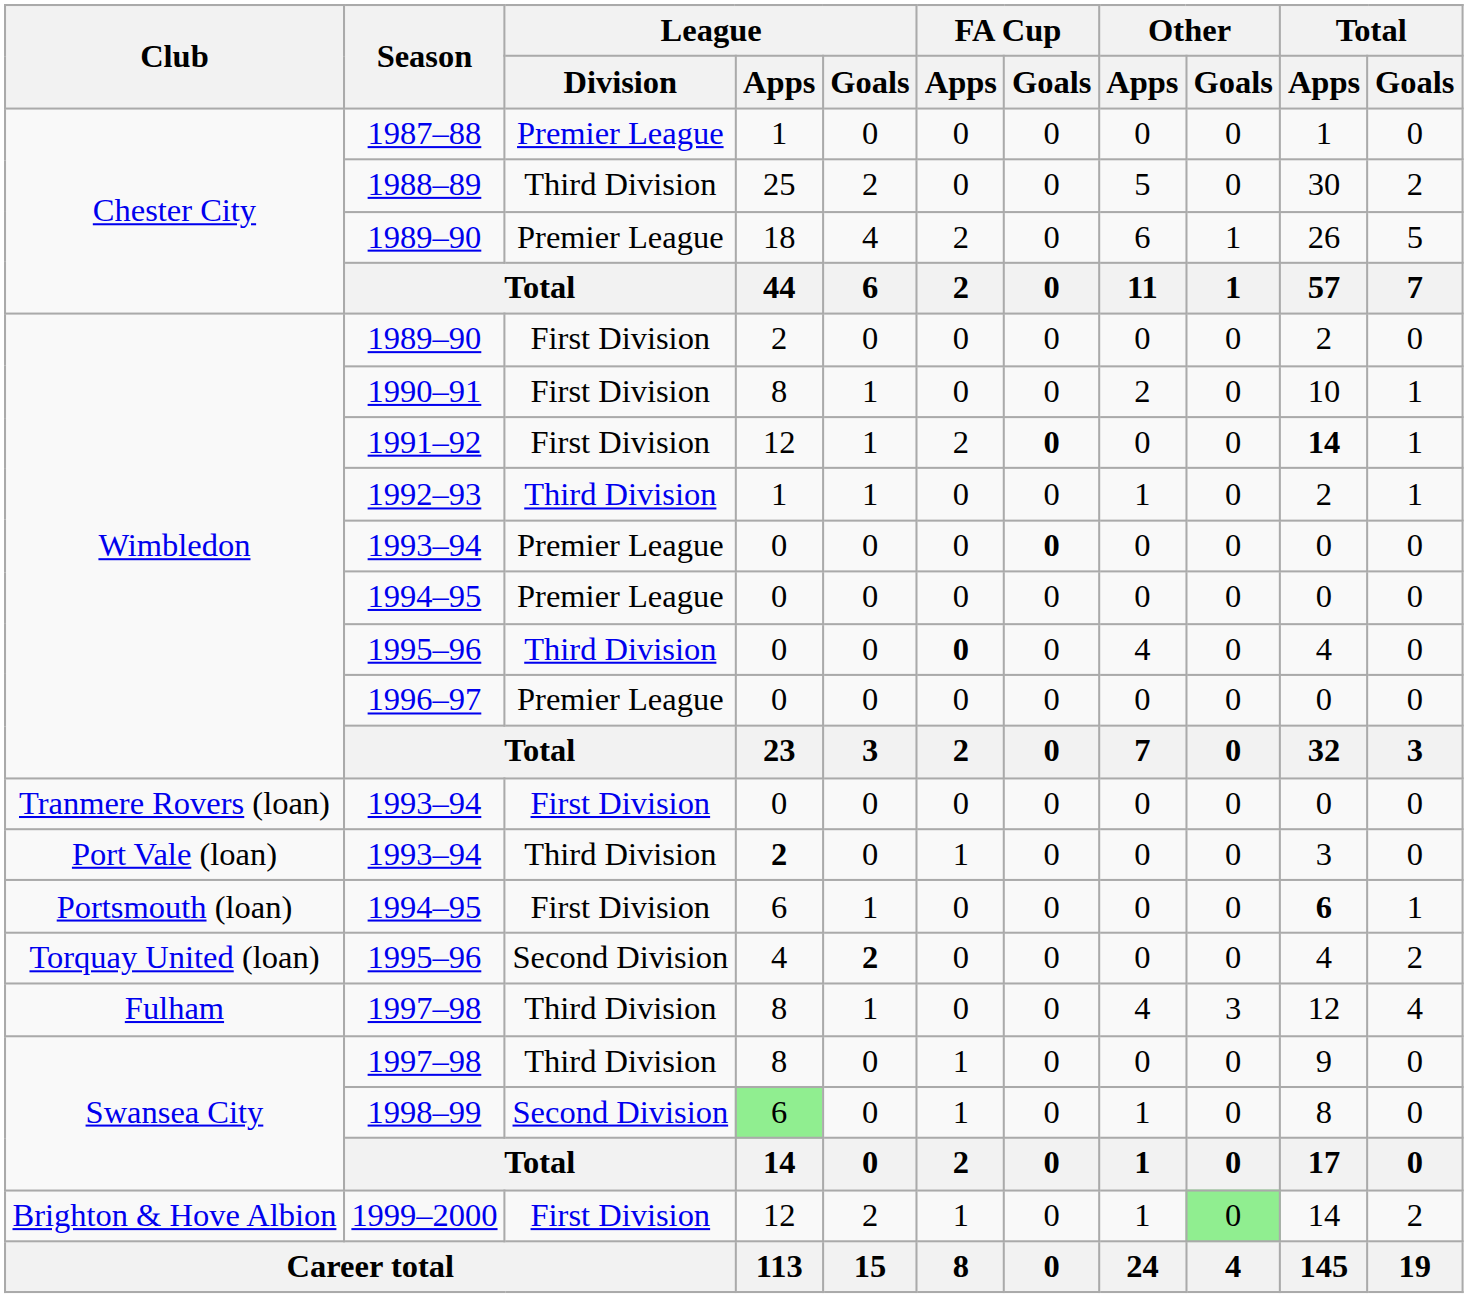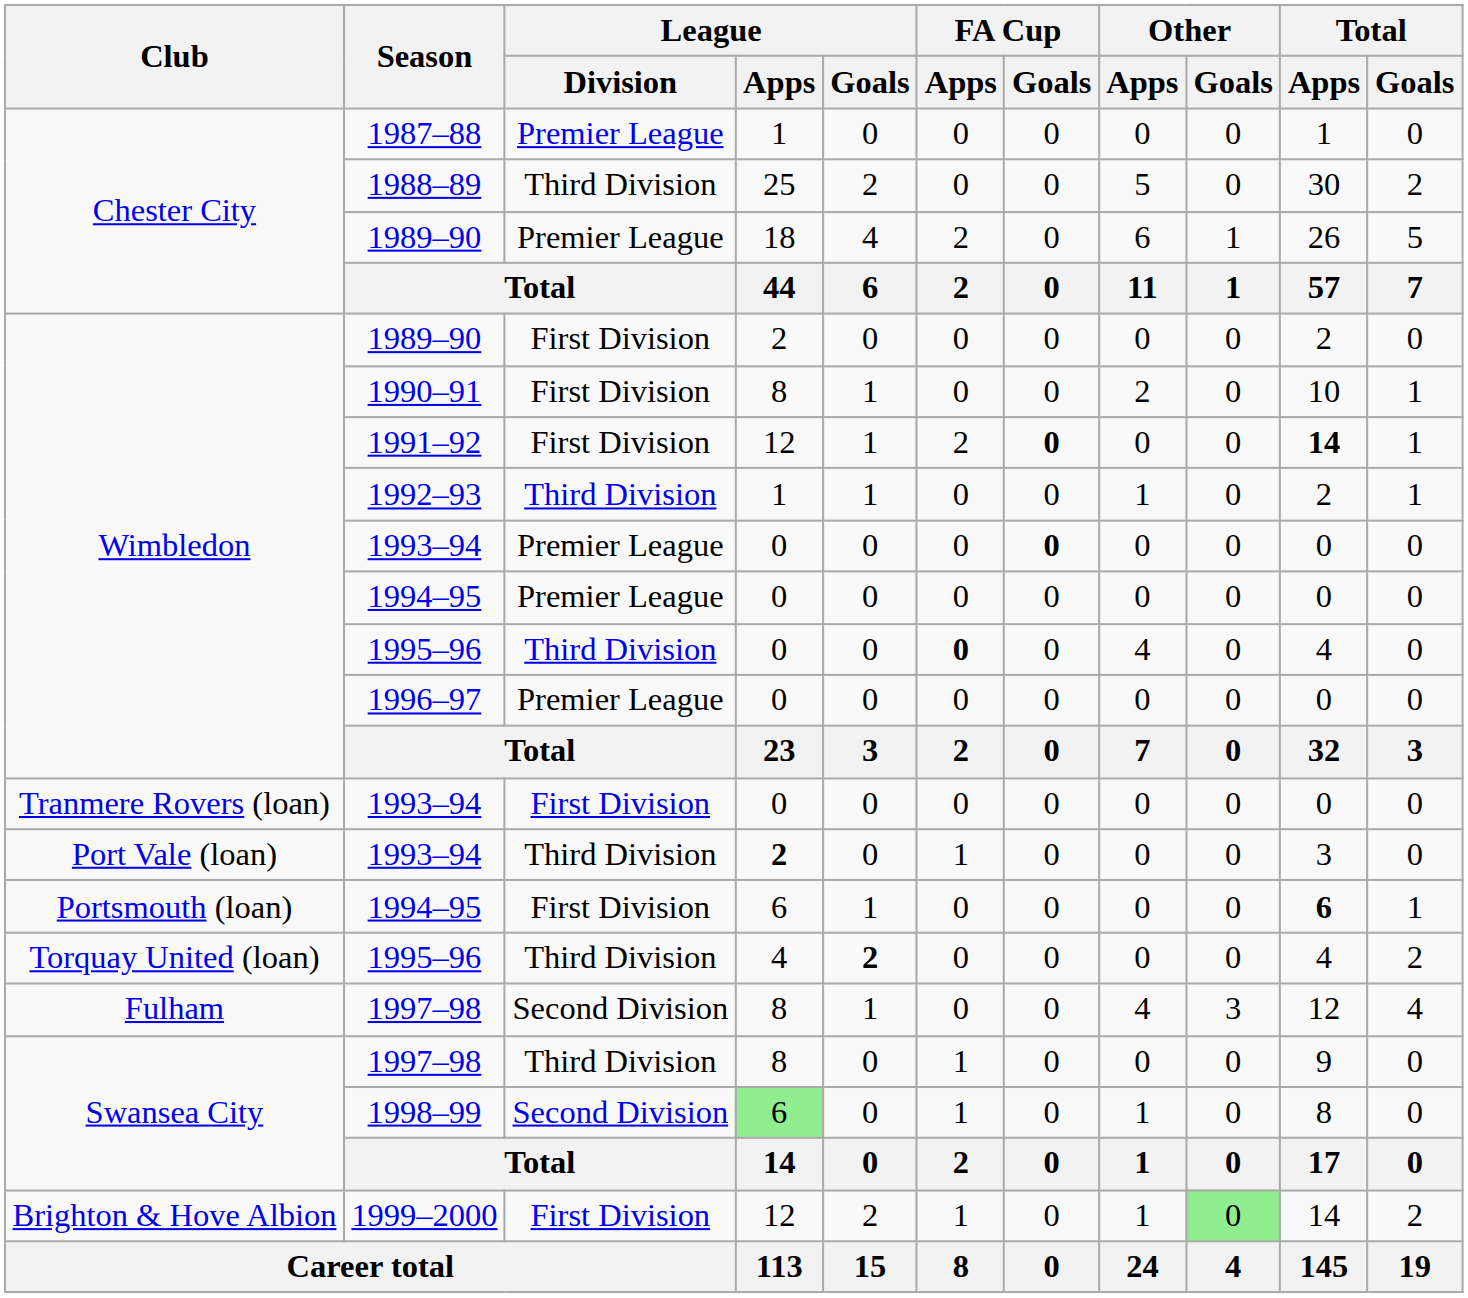 <table class="wikitable" style="text-align: center;">
 <tr>
 <th rowspan="2">Club</th>
 <th rowspan="2">Season</th>
 <th colspan="3">League</th>
 <th colspan="2">FA Cup</th>
 <th colspan="2">Other</th>
 <th colspan="2">Total</th>
 </tr>
 <tr>
 <th>Division</th>
 <th>Apps</th>
 <th>Goals</th>
 <th>Apps</th>
 <th>Goals</th>
 <th>Apps</th>
 <th>Goals</th>
 <th>Apps</th>
 <th>Goals</th>
 </tr>
 <tr>
 <td rowspan="4"><a href='#'>Chester City</a></td>
 <td><a href='#'>1987–88</a></td>
 <td><a href='#'>Premier League</a></td>
 <td>1</td>
 <td>0</td>
 <td>0</td>
 <td>0</td>
 <td>0</td>
 <td>0</td>
 <td>1</td>
 <td>0</td>
 </tr>
 <tr>
 <td><a href='#'>1988–89</a></td>
 <td>Third Division</td>
 <td>25</td>
 <td>2</td>
 <td>0</td>
 <td>0</td>
 <td>5</td>
 <td>0</td>
 <td>30</td>
 <td>2</td>
 </tr>
 <tr>
 <td><a href='#'>1989–90</a></td>
 <td>Premier League</td>
 <td>18</td>
 <td>4</td>
 <td>2</td>
 <td>0</td>
 <td>6</td>
 <td>1</td>
 <td>26</td>
 <td>5</td>
 </tr>
 <tr>
 <th colspan="2">Total</th>
 <th>44</th>
 <th>6</th>
 <th>2</th>
 <th>0</th>
 <th>11</th>
 <th>1</th>
 <th>57</th>
 <th>7</th>
 </tr>
 <tr>
 <td rowspan="9"><a href='#'>Wimbledon</a></td>
 <td><a href='#'>1989–90</a></td>
 <td>First Division</td>
 <td>2</td>
 <td>0</td>
 <td>0</td>
 <td>0</td>
 <td>0</td>
 <td>0</td>
 <td>2</td>
 <td>0</td>
 </tr>
 <tr>
 <td><a href='#'>1990–91</a></td>
 <td>First Division</td>
 <td>8</td>
 <td>1</td>
 <td>0</td>
 <td>0</td>
 <td>2</td>
 <td>0</td>
 <td>10</td>
 <td>1</td>
 </tr>
 <tr>
 <td><a href='#'>1991–92</a></td>
 <td>First Division</td>
 <td>12</td>
 <td>1</td>
 <td>2</td>
 <td><strong>0</strong></td>
 <td>0</td>
 <td>0</td>
 <td><strong>14</strong></td>
 <td>1</td>
 </tr>
 <tr>
 <td><a href='#'>1992–93</a></td>
 <td><a href='#'>Third Division</a></td>
 <td>1</td>
 <td>1</td>
 <td>0</td>
 <td>0</td>
 <td>1</td>
 <td>0</td>
 <td>2</td>
 <td>1</td>
 </tr>
 <tr>
 <td><a href='#'>1993–94</a></td>
 <td>Premier League</td>
 <td>0</td>
 <td>0</td>
 <td>0</td>
 <td><strong>0</strong></td>
 <td>0</td>
 <td>0</td>
 <td>0</td>
 <td>0</td>
 </tr>
 <tr>
 <td><a href='#'>1994–95</a></td>
 <td>Premier League</td>
 <td>0</td>
 <td>0</td>
 <td>0</td>
 <td>0</td>
 <td>0</td>
 <td>0</td>
 <td>0</td>
 <td>0</td>
 </tr>
 <tr>
 <td><a href='#'>1995–96</a></td>
 <td><a href='#'>Third Division</a></td>
 <td>0</td>
 <td>0</td>
 <td><strong>0</strong></td>
 <td>0</td>
 <td>4</td>
 <td>0</td>
 <td>4</td>
 <td>0</td>
 </tr>
 <tr>
 <td><a href='#'>1996–97</a></td>
 <td>Premier League</td>
 <td>0</td>
 <td>0</td>
 <td>0</td>
 <td>0</td>
 <td>0</td>
 <td>0</td>
 <td>0</td>
 <td>0</td>
 </tr>
 <tr>
 <th colspan="2">Total</th>
 <th>23</th>
 <th>3</th>
 <th>2</th>
 <th>0</th>
 <th>7</th>
 <th>0</th>
 <th>32</th>
 <th>3</th>
 </tr>
 <tr>
 <td><a href='#'>Tranmere Rovers</a> (loan)</td>
 <td><a href='#'>1993–94</a></td>
 <td><a href='#'>First Division</a></td>
 <td>0</td>
 <td>0</td>
 <td>0</td>
 <td>0</td>
 <td>0</td>
 <td>0</td>
 <td>0</td>
 <td>0</td>
 </tr>
 <tr>
 <td><a href='#'>Port Vale</a> (loan)</td>
 <td><a href='#'>1993–94</a></td>
 <td>Third Division</td>
 <td><strong>2</strong></td>
 <td>0</td>
 <td>1</td>
 <td>0</td>
 <td>0</td>
 <td>0</td>
 <td>3</td>
 <td>0</td>
 </tr>
 <tr>
 <td><a href='#'>Portsmouth</a> (loan)</td>
 <td><a href='#'>1994–95</a></td>
 <td>First Division</td>
 <td>6</td>
 <td>1</td>
 <td>0</td>
 <td>0</td>
 <td>0</td>
 <td>0</td>
 <td><strong>6</strong></td>
 <td>1</td>
 </tr>
 <tr>
 <td><a href='#'>Torquay United</a> (loan)</td>
 <td><a href='#'>1995–96</a></td>
-<td>Second Division</td>
+<td>Third Division</td>
 <td>4</td>
 <td><strong>2</strong></td>
 <td>0</td>
 <td>0</td>
 <td>0</td>
 <td>0</td>
 <td>4</td>
 <td>2</td>
 </tr>
 <tr>
 <td><a href='#'>Fulham</a></td>
 <td><a href='#'>1997–98</a></td>
-<td>Third Division</td>
+<td>Second Division</td>
 <td>8</td>
 <td>1</td>
 <td>0</td>
 <td>0</td>
 <td>4</td>
 <td>3</td>
 <td>12</td>
 <td>4</td>
 </tr>
 <tr>
 <td rowspan="3"><a href='#'>Swansea City</a></td>
 <td><a href='#'>1997–98</a></td>
 <td>Third Division</td>
 <td>8</td>
 <td>0</td>
 <td>1</td>
 <td>0</td>
 <td>0</td>
 <td>0</td>
 <td>9</td>
 <td>0</td>
 </tr>
 <tr>
 <td><a href='#'>1998–99</a></td>
 <td><a href='#'>Second Division</a></td>
 <td style="background: lightgreen;">6</td>
 <td>0</td>
 <td>1</td>
 <td>0</td>
 <td>1</td>
 <td>0</td>
 <td>8</td>
 <td>0</td>
 </tr>
 <tr>
 <th colspan="2">Total</th>
 <th>14</th>
 <th>0</th>
 <th>2</th>
 <th>0</th>
 <th>1</th>
 <th>0</th>
 <th>17</th>
 <th>0</th>
 </tr>
 <tr>
 <td><a href='#'>Brighton & Hove Albion</a></td>
 <td><a href='#'>1999–2000</a></td>
 <td><a href='#'>First Division</a></td>
 <td>12</td>
 <td>2</td>
 <td>1</td>
 <td>0</td>
 <td>1</td>
 <td style="background: lightgreen;">0</td>
 <td>14</td>
 <td>2</td>
 </tr>
 <tr>
 <th colspan="3">Career total</th>
 <th>113</th>
 <th>15</th>
 <th>8</th>
 <th>0</th>
 <th>24</th>
 <th>4</th>
 <th>145</th>
 <th>19</th>
 </tr>
 </table>
